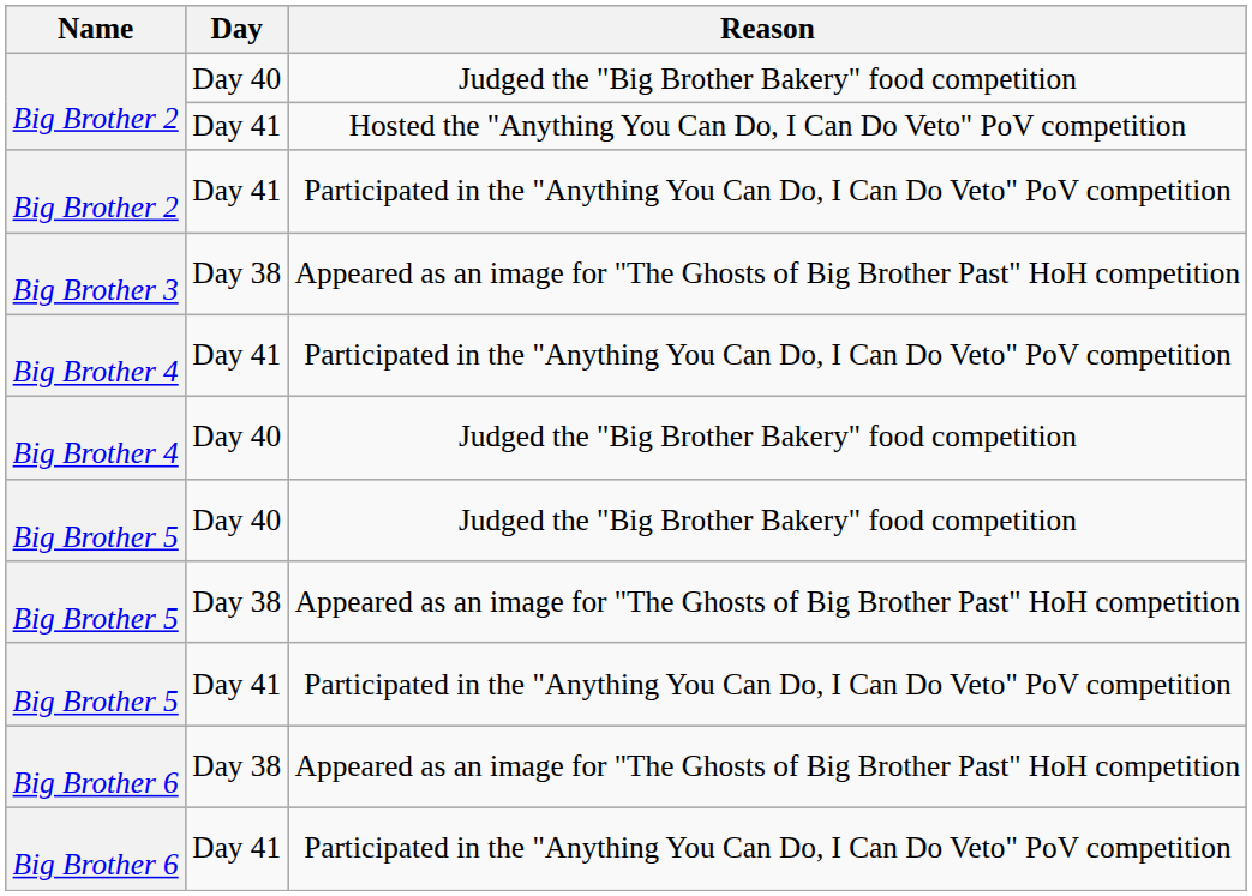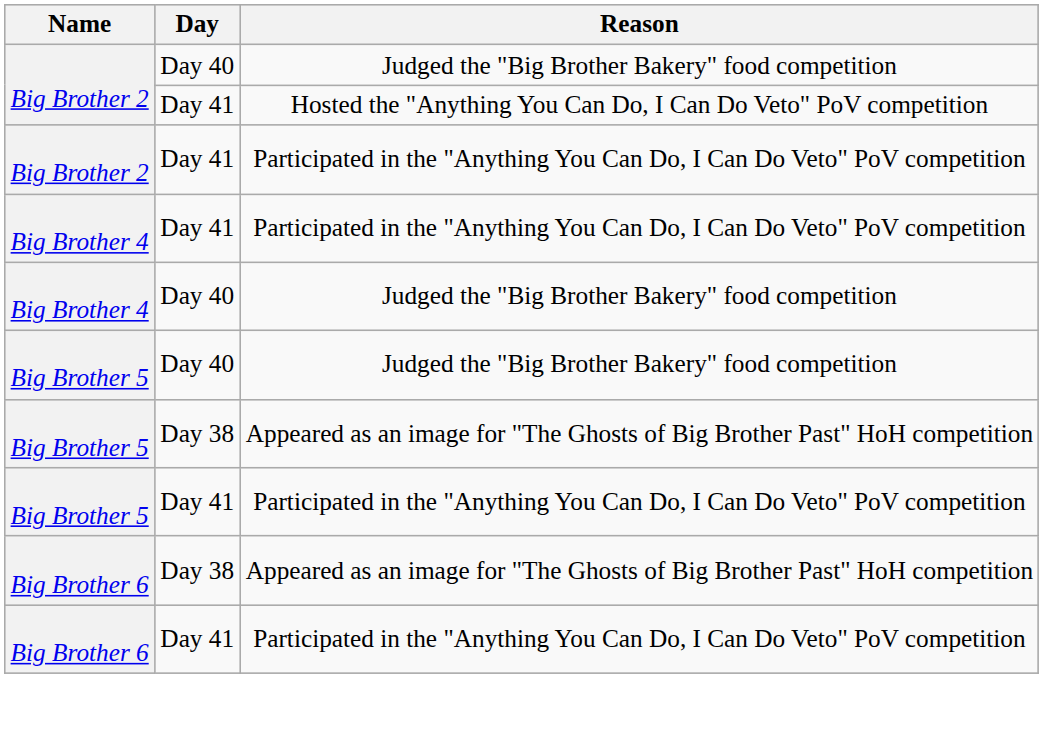 <table class="wikitable unsortable" style="text-align:center; font-size:100%;">
 <tr>
 <th scope="col">Name</th>
 <th scope="col">Day</th>
 <th scope="col">Reason</th>
 </tr>
 <tr>
 <th scope="row" style="font-weight:normal" rowspan="2"><strong></strong><br><em><a href='#'>Big Brother 2</a></em></th>
 <td style="text-align:center">Day 40</td>
 <td>Judged the "Big Brother Bakery" food competition</td>
 </tr>
 <tr>
 <td style="text-align:center">Day 41</td>
 <td>Hosted the "Anything You Can Do, I Can Do Veto" PoV competition</td>
 </tr>
 <tr>
 <th scope="row" style="font-weight:normal"><strong></strong><br><em><a href='#'>Big Brother 2</a></em></th>
 <td style="text-align:center">Day 41</td>
 <td>Participated in the "Anything You Can Do, I Can Do Veto" PoV competition</td>
-</tr>
-<tr>
-<th scope="row" style="font-weight:normal"><strong></strong><br><em><a href='#'>Big Brother 3</a></em></th>
-<td style="text-align:center">Day 38</td>
-<td>Appeared as an image for "The Ghosts of Big Brother Past" HoH competition</td>
 </tr>
 <tr>
 <th scope="row" style="font-weight:normal"><strong></strong><br><em><a href='#'>Big Brother 4</a></em></th>
 <td style="text-align:center">Day 41</td>
 <td>Participated in the "Anything You Can Do, I Can Do Veto" PoV competition</td>
 </tr>
 <tr>
 <th scope="row" style="font-weight:normal"><strong></strong><br><em><a href='#'>Big Brother 4</a></em></th>
 <td style="text-align:center">Day 40</td>
 <td>Judged the "Big Brother Bakery" food competition</td>
 </tr>
 <tr>
 <th scope="row" style="font-weight:normal"><strong></strong><br><em><a href='#'>Big Brother 5</a></em></th>
 <td style="text-align:center">Day 40</td>
 <td>Judged the "Big Brother Bakery" food competition</td>
 </tr>
 <tr>
 <th scope="row" style="font-weight:normal"><strong></strong><br><em><a href='#'>Big Brother 5</a></em></th>
 <td style="text-align:center">Day 38</td>
 <td>Appeared as an image for "The Ghosts of Big Brother Past" HoH competition</td>
 </tr>
 <tr>
 <th scope="row" style="font-weight:normal"><strong></strong><br><em><a href='#'>Big Brother 5</a></em></th>
 <td style="text-align:center">Day 41</td>
 <td>Participated in the "Anything You Can Do, I Can Do Veto" PoV competition</td>
 </tr>
 <tr>
 <th scope="row" style="font-weight:normal"><strong></strong><br><em><a href='#'>Big Brother 6</a></em></th>
 <td style="text-align:center">Day 38</td>
 <td>Appeared as an image for "The Ghosts of Big Brother Past" HoH competition</td>
 </tr>
 <tr>
 <th scope="row" style="font-weight:normal"><strong></strong><br><em><a href='#'>Big Brother 6</a></em></th>
 <td style="text-align:center">Day 41</td>
 <td>Participated in the "Anything You Can Do, I Can Do Veto" PoV competition</td>
 </tr>
 </table>
